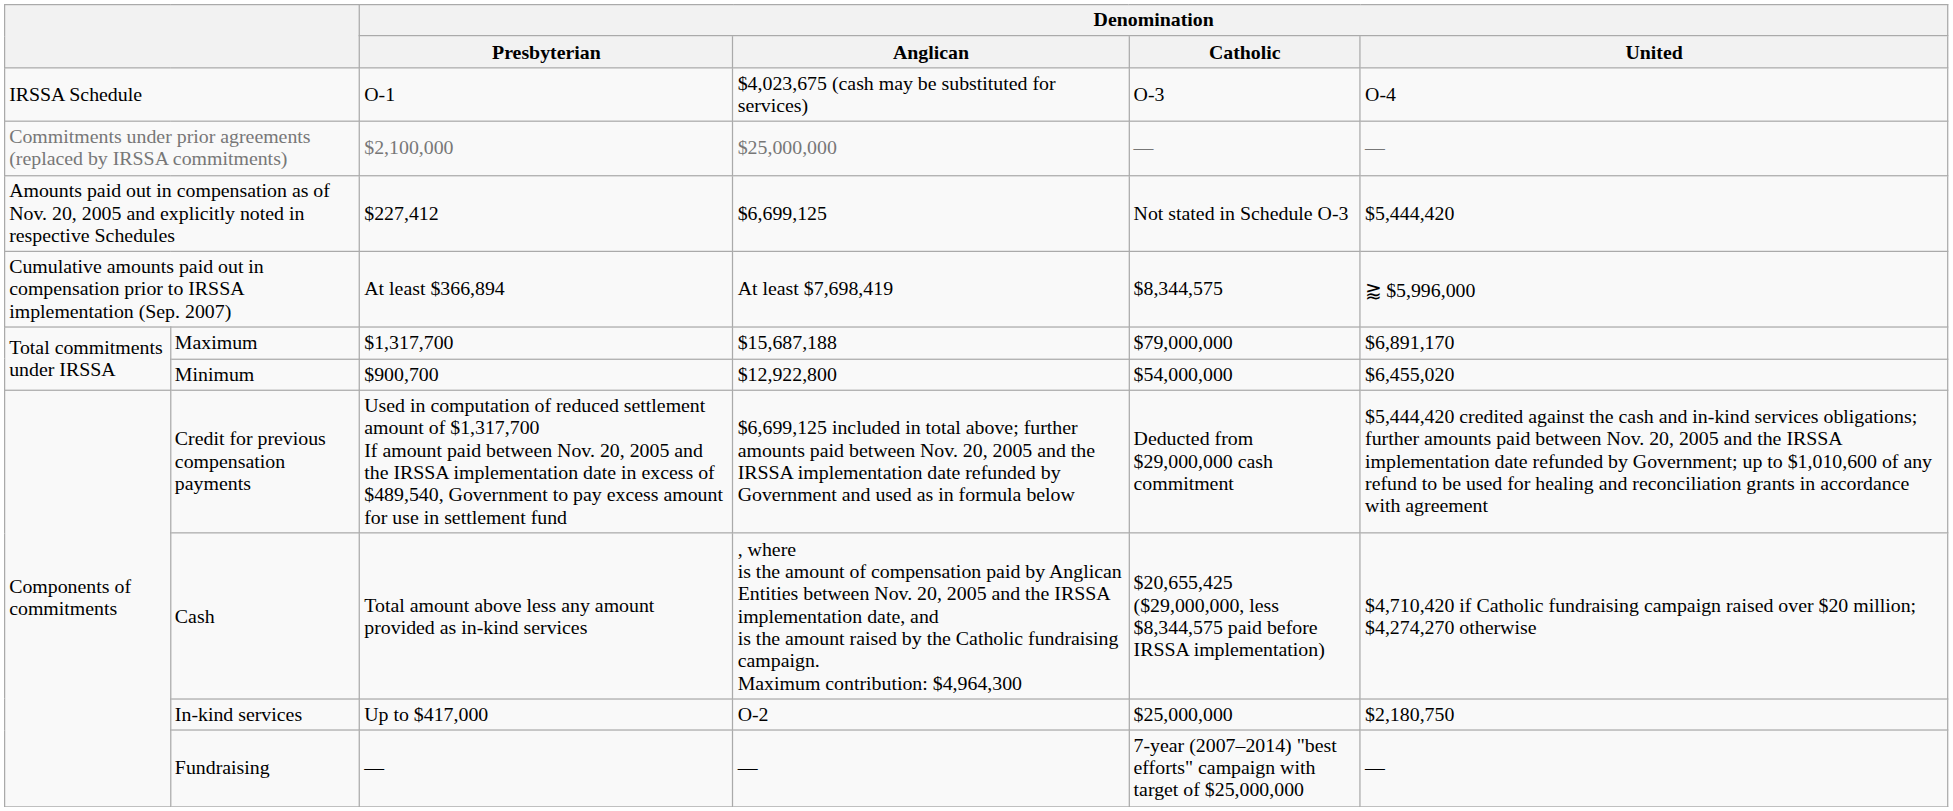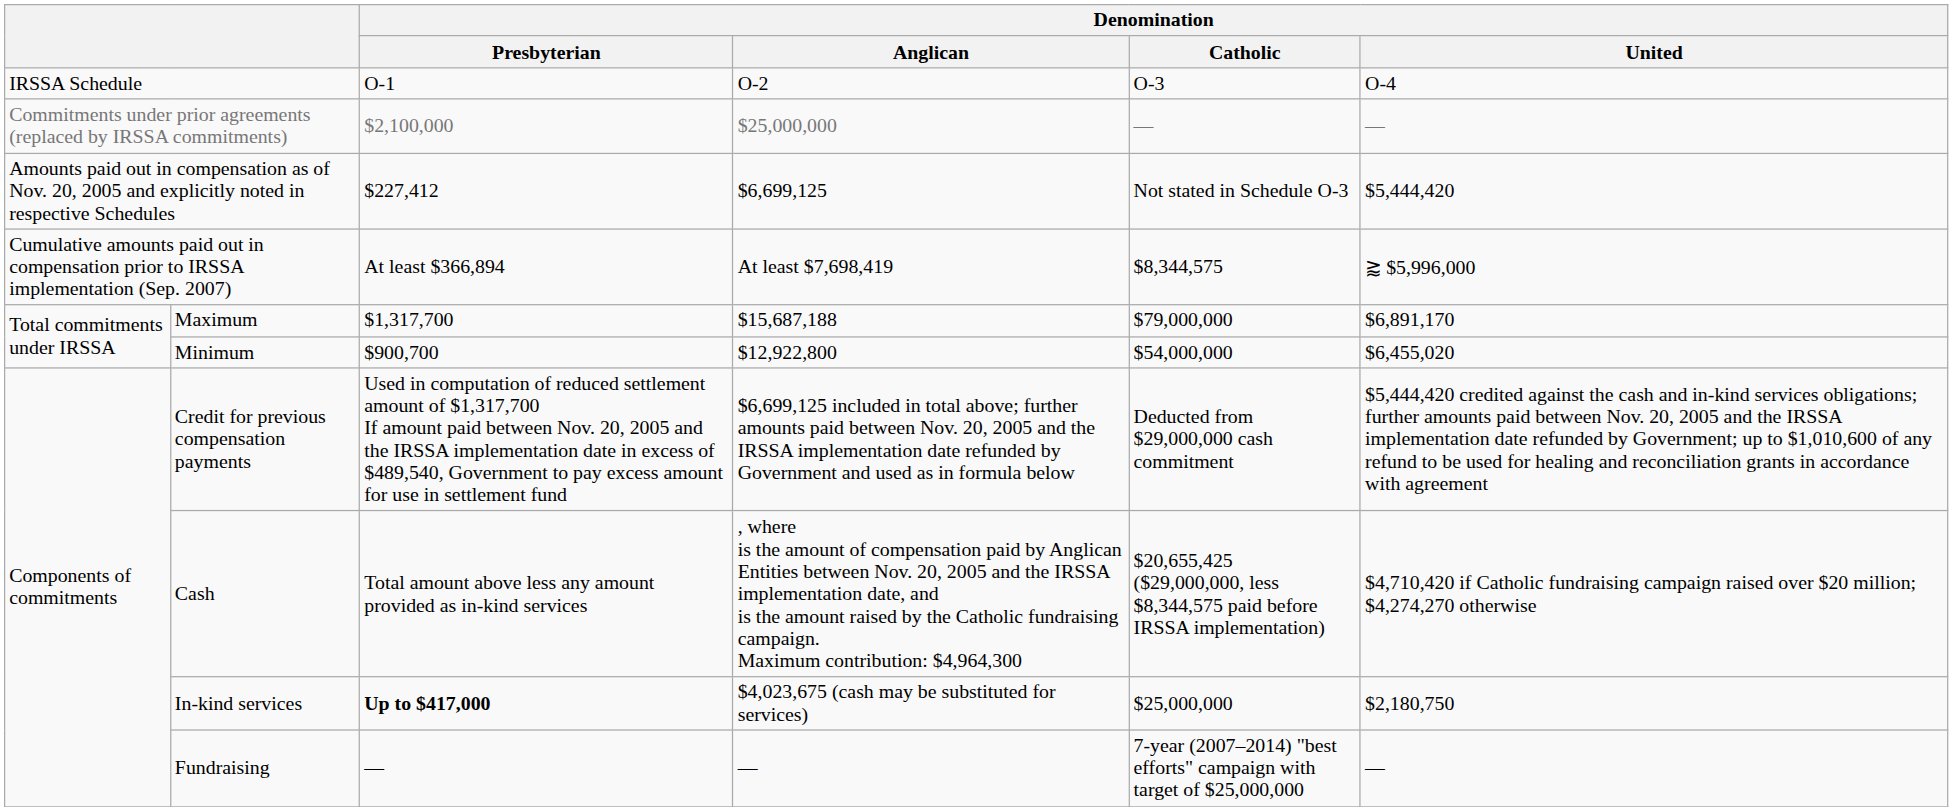 <table class="wikitable">
 <tr>
 <th colspan="2" rowspan="2"></th>
 <th colspan="4">Denomination</th>
 </tr>
 <tr>
 <th>Presbyterian</th>
 <th>Anglican</th>
 <th>Catholic</th>
 <th>United</th>
 </tr>
 <tr>
 <td colspan="2">IRSSA Schedule</td>
 <td>O-1</td>
-<td>$4,023,675 (cash may be substituted for services)</td>
+<td>O-2</td>
 <td>O-3</td>
 <td>O-4</td>
 </tr>
 <tr style="color: #777">
 <td colspan="2">Commitments under prior agreements (replaced by IRSSA commitments)</td>
 <td>$2,100,000</td>
 <td>$25,000,000</td>
 <td>—</td>
 <td>—</td>
 </tr>
 <tr>
 <td colspan="2">Amounts paid out in compensation as of Nov. 20, 2005 and explicitly noted in respective Schedules</td>
 <td>$227,412</td>
 <td>$6,699,125</td>
 <td>Not stated in Schedule O-3</td>
 <td>$5,444,420</td>
 </tr>
 <tr>
 <td colspan="2">Cumulative amounts paid out in compensation prior to IRSSA implementation (Sep. 2007)</td>
 <td>At least $366,894</td>
 <td>At least $7,698,419</td>
 <td>$8,344,575</td>
 <td>⪆ $5,996,000</td>
 </tr>
 <tr>
 <td rowspan="2">Total commitments under IRSSA</td>
 <td>Maximum</td>
 <td>$1,317,700</td>
 <td>$15,687,188</td>
 <td>$79,000,000</td>
 <td>$6,891,170</td>
 </tr>
 <tr>
 <td>Minimum</td>
 <td>$900,700</td>
 <td>$12,922,800</td>
 <td>$54,000,000</td>
 <td>$6,455,020</td>
 </tr>
 <tr>
 <td rowspan="4">Components of commitments</td>
 <td>Credit for previous compensation payments</td>
 <td>Used in computation of reduced settlement amount of $1,317,700<br>If amount paid between Nov. 20, 2005 and the IRSSA implementation date in excess of $489,540, Government to pay excess amount for use in settlement fund</td>
 <td>$6,699,125 included in total above; further amounts paid between Nov. 20, 2005 and the IRSSA implementation date refunded by Government and used as  in formula below</td>
 <td>Deducted from $29,000,000 cash commitment</td>
 <td>$5,444,420 credited against the cash and in-kind services obligations; further amounts paid between Nov. 20, 2005 and the IRSSA implementation date refunded by Government; up to $1,010,600 of any refund to be used for healing and reconciliation grants in accordance with agreement</td>
 </tr>
 <tr>
 <td>Cash</td>
 <td>Total amount above less any amount provided as in-kind services</td>
 <td>, where<br> is the amount of compensation paid by Anglican Entities between Nov. 20, 2005 and the IRSSA implementation date, and<br> is the amount raised by the Catholic fundraising campaign.<br>Maximum contribution: $4,964,300</td>
 <td>$20,655,425<br>($29,000,000, less $8,344,575 paid before IRSSA implementation)</td>
 <td>$4,710,420 if Catholic fundraising campaign raised over $20 million;<br>$4,274,270 otherwise</td>
 </tr>
 <tr>
 <td>In-kind services</td>
-<td>Up to $417,000</td>
-<td>O-2</td>
+<td><strong>Up to $417,000</strong></td>
+<td>$4,023,675 (cash may be substituted for services)</td>
 <td>$25,000,000</td>
 <td>$2,180,750</td>
 </tr>
 <tr>
 <td>Fundraising</td>
 <td>—</td>
 <td>—</td>
 <td>7-year (2007–2014) "best efforts" campaign with target of $25,000,000</td>
 <td>—</td>
 </tr>
 </table>
